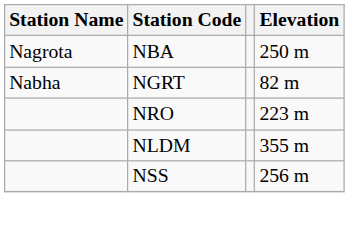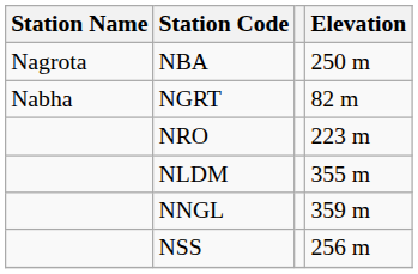 <table class="wikitable sortable">
 <tr>
 <th>Station Name</th>
 <th>Station Code</th>
 <th></th>
 <th>Elevation</th>
 </tr>
 <tr>
 <td>Nagrota</td>
 <td>NBA</td>
 <td></td>
 <td>250 m</td>
 </tr>
 <tr>
 <td>Nabha</td>
 <td>NGRT</td>
 <td></td>
 <td>82 m</td>
 </tr>
 <tr>
 <td></td>
 <td>NRO</td>
 <td></td>
 <td>223 m</td>
 </tr>
 <tr>
 <td></td>
 <td>NLDM</td>
 <td></td>
 <td>355 m</td>
 </tr>
 <tr>
 <td></td>
+<td>NNGL</td>
+<td></td>
+<td>359 m</td>
+</tr>
+<tr>
+<td></td>
 <td>NSS</td>
 <td></td>
 <td>256 m</td>
 </tr>
 <tr>
 </tr>
 </table>
